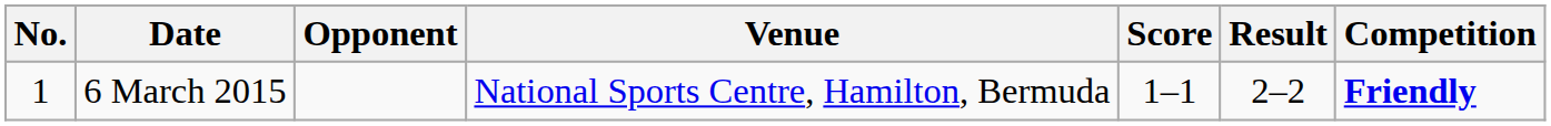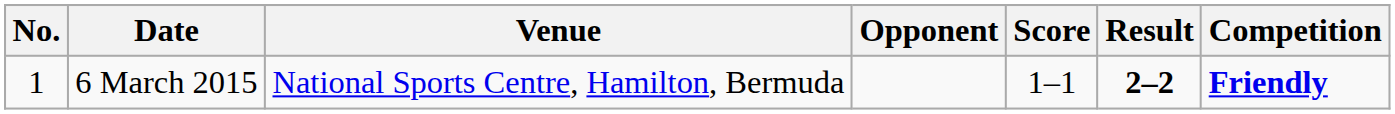 <table class="wikitable sortable">
 <tr>
 <th scope="col">No.</th>
 <th scope="col">Date</th>
+<th scope="col">Venue</th>
 <th scope="col">Opponent</th>
-<th scope="col">Venue</th>
 <th scope="col">Score</th>
 <th scope="col">Result</th>
 <th scope="col">Competition</th>
 </tr>
 <tr>
 <td style="text-align:center">1</td>
 <td>6 March 2015</td>
+<td><a href='#'>National Sports Centre</a>, <a href='#'>Hamilton</a>, Bermuda</td>
 <td></td>
-<td><a href='#'>National Sports Centre</a>, <a href='#'>Hamilton</a>, Bermuda</td>
 <td style="text-align:center">1–1</td>
-<td style="text-align:center">2–2</td>
+<td style="text-align:center"><strong>2–2</strong></td>
 <td><strong><a href='#'>Friendly</a></strong></td>
 </tr>
 </table>
